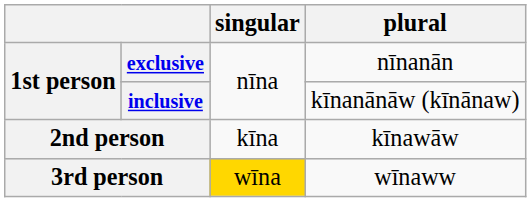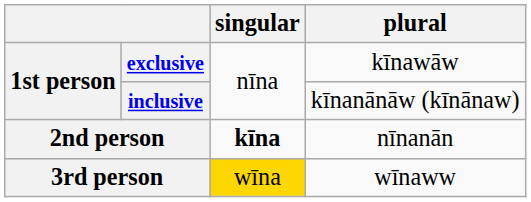 <table class="wikitable" style="text-align:center;">
 <tr>
 <th colspan="2"></th>
 <th>singular</th>
 <th>plural</th>
 </tr>
 <tr>
 <th rowspan="2">1st person</th>
 <th><small><a href='#'>exclusive</a></small></th>
 <td rowspan="2">nīna</td>
-<td>nīnanān</td>
+<td>kīnawāw</td>
 </tr>
 <tr>
 <th><small><a href='#'>inclusive</a></small></th>
 <td>kīnanānāw (kīnānaw)</td>
 </tr>
 <tr>
 <th colspan="2">2nd person</th>
-<td>kīna</td>
-<td>kīnawāw</td>
+<td><strong>kīna</strong></td>
+<td>nīnanān</td>
 </tr>
 <tr>
 <th colspan="2">3rd person</th>
 <td style="background: gold;">wīna</td>
 <td>wīnaww</td>
 </tr>
 </table>
